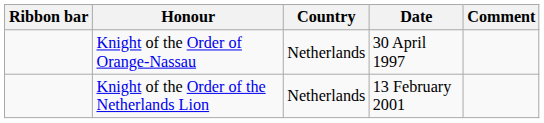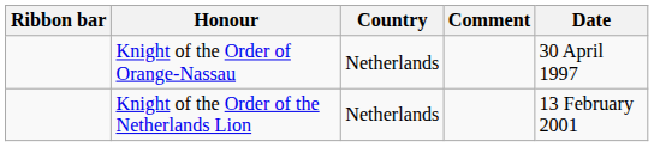 <table class="wikitable" style="width:60%;">
 <tr>
 <th style="width:80px;">Ribbon bar</th>
 <th>Honour</th>
 <th>Country</th>
+<th>Comment</th>
 <th>Date</th>
-<th>Comment</th>
 </tr>
 <tr>
 <td></td>
 <td><a href='#'>Knight</a> of the <a href='#'>Order of Orange-Nassau</a></td>
 <td>Netherlands</td>
+<td></td>
 <td>30 April 1997</td>
-<td></td>
 </tr>
 <tr>
 <td></td>
 <td><a href='#'>Knight</a> of the <a href='#'>Order of the Netherlands Lion</a></td>
 <td>Netherlands</td>
+<td></td>
 <td>13 February 2001</td>
-<td></td>
 </tr>
 </table>
